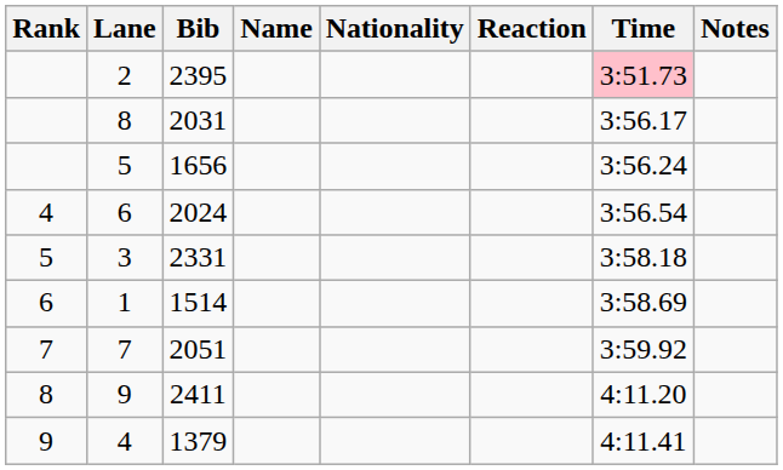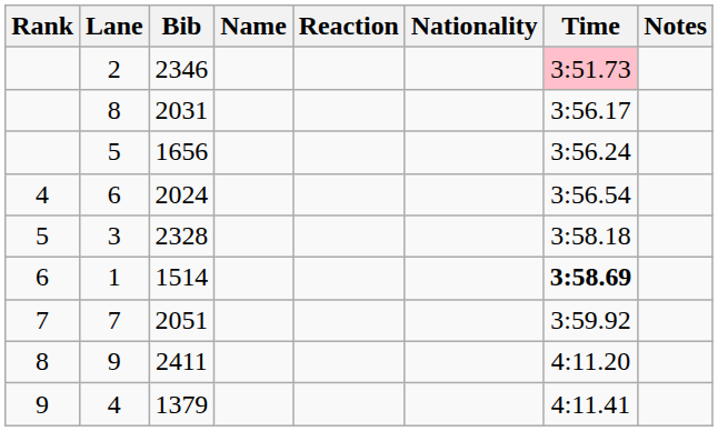 <table class="wikitable sortable" style="text-align:center">
 <tr>
 <th>Rank</th>
 <th>Lane</th>
 <th>Bib</th>
 <th>Name</th>
+<th>Reaction</th>
 <th>Nationality</th>
-<th>Reaction</th>
 <th>Time</th>
 <th>Notes</th>
 </tr>
 <tr>
 <td></td>
 <td>2</td>
-<td>2395</td>
-<td align=left></td>
+<td>2346</td>
 <td align=left></td>
 <td></td>
+<td align=left></td>
 <td style="background: pink;">3:51.73</td>
 <td></td>
 </tr>
 <tr>
 <td></td>
 <td>8</td>
 <td>2031</td>
 <td align=left></td>
+<td></td>
 <td align=left></td>
-<td></td>
 <td>3:56.17</td>
 <td></td>
 </tr>
 <tr>
 <td></td>
 <td>5</td>
 <td>1656</td>
 <td align=left></td>
+<td></td>
 <td align=left></td>
-<td></td>
 <td>3:56.24</td>
 <td></td>
 </tr>
 <tr>
 <td>4</td>
 <td>6</td>
 <td>2024</td>
 <td align=left></td>
+<td></td>
 <td align=left></td>
-<td></td>
 <td>3:56.54</td>
 <td></td>
 </tr>
 <tr>
 <td>5</td>
 <td>3</td>
-<td>2331</td>
-<td align=left></td>
+<td>2328</td>
 <td align=left></td>
 <td></td>
+<td align=left></td>
 <td>3:58.18</td>
 <td></td>
 </tr>
 <tr>
 <td>6</td>
 <td>1</td>
 <td>1514</td>
 <td align=left></td>
+<td></td>
 <td align=left></td>
-<td></td>
-<td>3:58.69</td>
+<td><strong>3:58.69</strong></td>
 <td></td>
 </tr>
 <tr>
 <td>7</td>
 <td>7</td>
 <td>2051</td>
 <td align=left></td>
+<td></td>
 <td align=left></td>
-<td></td>
 <td>3:59.92</td>
 <td></td>
 </tr>
 <tr>
 <td>8</td>
 <td>9</td>
 <td>2411</td>
 <td align=left></td>
+<td></td>
 <td align=left></td>
-<td></td>
 <td>4:11.20</td>
 <td></td>
 </tr>
 <tr>
 <td>9</td>
 <td>4</td>
 <td>1379</td>
 <td align=left></td>
+<td></td>
 <td align=left></td>
-<td></td>
 <td>4:11.41</td>
 <td></td>
 </tr>
 </table>
